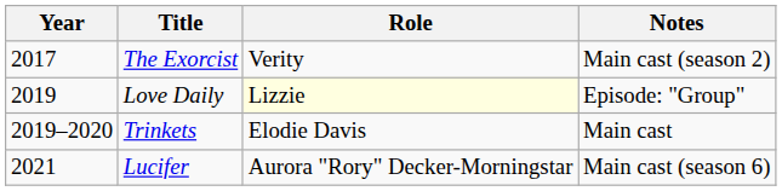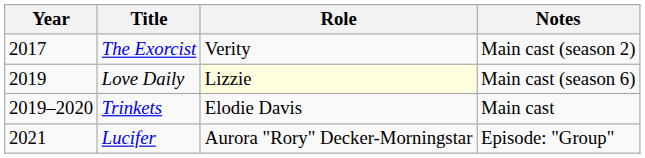 <table class="wikitable">
 <tr>
 <th>Year</th>
 <th>Title</th>
 <th>Role</th>
 <th>Notes</th>
 </tr>
 <tr>
 <td>2017</td>
 <td><em><a href='#'>The Exorcist</a></em></td>
 <td>Verity</td>
 <td>Main cast (season 2)</td>
 </tr>
 <tr>
 <td>2019</td>
 <td><em>Love Daily</em></td>
 <td style="background: lightyellow;">Lizzie</td>
-<td>Episode: "Group"</td>
+<td>Main cast (season 6)</td>
 </tr>
 <tr>
 <td>2019–2020</td>
 <td><em><a href='#'>Trinkets</a></em></td>
 <td>Elodie Davis</td>
 <td>Main cast</td>
 </tr>
 <tr>
 <td>2021</td>
 <td><em><a href='#'>Lucifer</a></em></td>
 <td>Aurora "Rory" Decker-Morningstar</td>
-<td>Main cast (season 6)</td>
+<td>Episode: "Group"</td>
 </tr>
 </table>
